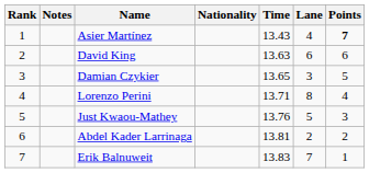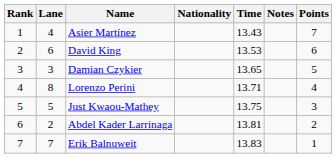 <table class="wikitable sortable" style="text-align:center; font-size:95%">
 <tr>
 <th>Rank</th>
-<th>Notes</th>
+<th>Lane</th>
 <th>Name</th>
 <th>Nationality</th>
 <th>Time</th>
-<th>Lane</th>
+<th>Notes</th>
 <th>Points</th>
 </tr>
 <tr>
 <td>1</td>
-<td></td>
+<td>4</td>
 <td align=left><a href='#'>Asier Martínez</a></td>
 <td align=left></td>
 <td>13.43</td>
-<td>4</td>
-<td><strong>7</strong></td>
+<td></td>
+<td>7</td>
 </tr>
 <tr>
 <td>2</td>
-<td></td>
+<td>6</td>
 <td align=left><a href='#'>David King</a></td>
 <td align=left></td>
-<td>13.63</td>
-<td>6</td>
+<td>13.53</td>
+<td></td>
 <td>6</td>
 </tr>
 <tr>
 <td>3</td>
-<td></td>
+<td>3</td>
 <td align=left><a href='#'>Damian Czykier</a></td>
 <td align=left></td>
 <td>13.65</td>
-<td>3</td>
+<td></td>
 <td>5</td>
 </tr>
 <tr>
 <td>4</td>
-<td></td>
+<td>8</td>
 <td align=left><a href='#'>Lorenzo Perini</a></td>
 <td align=left></td>
 <td>13.71</td>
-<td>8</td>
+<td></td>
 <td>4</td>
 </tr>
 <tr>
 <td>5</td>
-<td></td>
+<td>5</td>
 <td align=left><a href='#'>Just Kwaou-Mathey</a></td>
 <td align=left></td>
-<td>13.76</td>
-<td>5</td>
+<td>13.75</td>
+<td></td>
 <td>3</td>
 </tr>
 <tr>
 <td>6</td>
-<td></td>
+<td>2</td>
 <td align=left><a href='#'>Abdel Kader Larrinaga</a></td>
 <td align=left></td>
 <td>13.81</td>
-<td>2</td>
+<td></td>
 <td>2</td>
 </tr>
 <tr>
 <td>7</td>
-<td></td>
+<td>7</td>
 <td align=left><a href='#'>Erik Balnuweit</a></td>
 <td align=left></td>
 <td>13.83</td>
-<td>7</td>
+<td></td>
 <td>1</td>
 </tr>
 </table>
